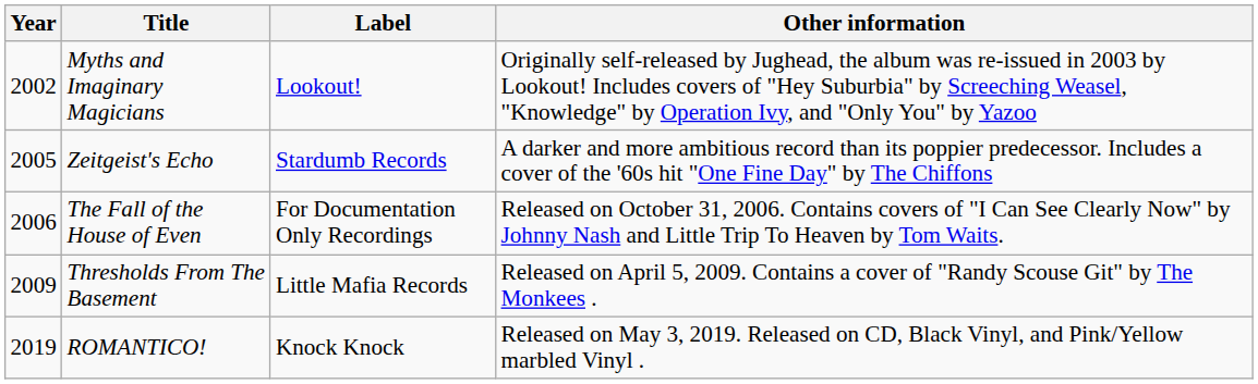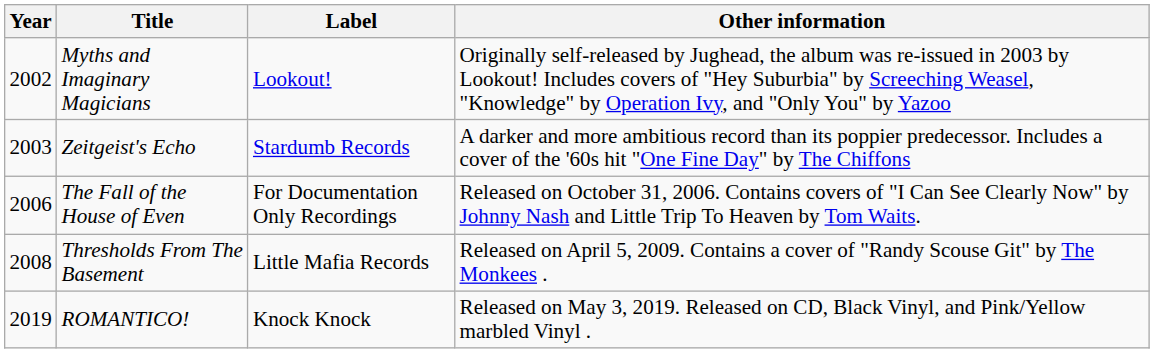 <table class="wikitable">
 <tr>
 <th>Year</th>
 <th>Title</th>
 <th>Label</th>
 <th>Other information</th>
 </tr>
 <tr>
 <td>2002</td>
 <td><em>Myths and Imaginary Magicians</em></td>
 <td><a href='#'>Lookout!</a></td>
 <td>Originally self-released by Jughead, the album was re-issued in 2003 by Lookout! Includes covers of "Hey Suburbia" by <a href='#'>Screeching Weasel</a>, "Knowledge" by <a href='#'>Operation Ivy</a>, and "Only You" by <a href='#'>Yazoo</a></td>
 </tr>
 <tr>
-<td>2005</td>
+<td>2003</td>
 <td><em>Zeitgeist's Echo</em></td>
 <td><a href='#'>Stardumb Records</a></td>
 <td>A darker and more ambitious record than its poppier predecessor. Includes a cover of the '60s hit "<a href='#'>One Fine Day</a>" by <a href='#'>The Chiffons</a></td>
 </tr>
 <tr>
 <td>2006</td>
 <td><em>The Fall of the House of Even</em></td>
 <td>For Documentation Only Recordings</td>
 <td>Released on October 31, 2006. Contains covers of "I Can See Clearly Now" by <a href='#'>Johnny Nash</a> and Little Trip To Heaven by <a href='#'>Tom Waits</a>.</td>
 </tr>
 <tr>
-<td>2009</td>
+<td>2008</td>
 <td><em>Thresholds From The Basement</em></td>
 <td>Little Mafia Records</td>
 <td>Released on April 5, 2009. Contains a cover of "Randy Scouse Git" by <a href='#'>The Monkees</a> .</td>
 </tr>
 <tr>
 <td>2019</td>
 <td><em>ROMANTICO!</em></td>
 <td>Knock Knock</td>
 <td>Released on May 3, 2019. Released on CD, Black Vinyl, and Pink/Yellow marbled Vinyl .</td>
 </tr>
 </table>
